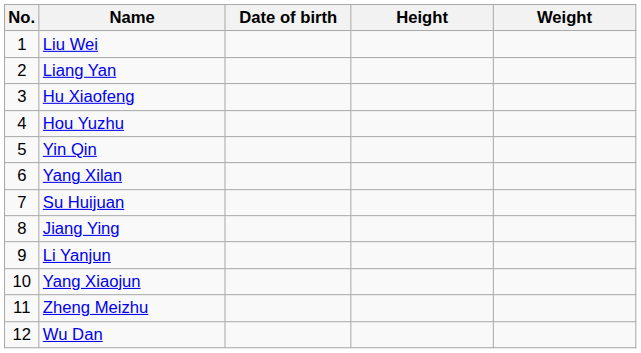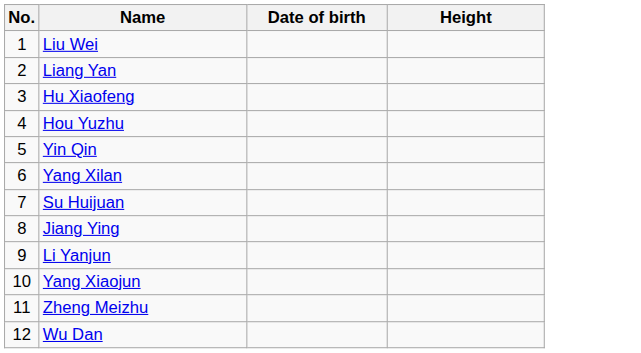 <table class=wikitable sortable style=text-align:center;>
 <tr>
 <th>No.</th>
 <th style=width:12em>Name</th>
 <th style=width:8em>Date of birth</th>
 <th style=width:9em>Height</th>
-<th style=width:9em>Weight</th>
 </tr>
 <tr>
 <td>1</td>
 <td align=left><a href='#'>Liu Wei</a></td>
-<td></td>
 <td></td>
 <td></td>
 </tr>
 <tr>
 <td>2</td>
 <td align=left><a href='#'>Liang Yan</a></td>
 <td></td>
 <td></td>
-<td></td>
 </tr>
 <tr>
 <td>3</td>
 <td align=left><a href='#'>Hu Xiaofeng</a></td>
-<td></td>
 <td></td>
 <td></td>
 </tr>
 <tr>
 <td>4</td>
 <td align=left><a href='#'>Hou Yuzhu</a></td>
 <td></td>
 <td></td>
-<td></td>
 </tr>
 <tr>
 <td>5</td>
 <td align=left><a href='#'>Yin Qin</a></td>
-<td></td>
 <td></td>
 <td></td>
 </tr>
 <tr>
 <td>6</td>
 <td align=left><a href='#'>Yang Xilan</a></td>
 <td></td>
 <td></td>
-<td></td>
 </tr>
 <tr>
 <td>7</td>
 <td align=left><a href='#'>Su Huijuan</a></td>
-<td></td>
 <td></td>
 <td></td>
 </tr>
 <tr>
 <td>8</td>
 <td align=left><a href='#'>Jiang Ying</a></td>
 <td></td>
 <td></td>
-<td></td>
 </tr>
 <tr>
 <td>9</td>
 <td align=left><a href='#'>Li Yanjun</a></td>
-<td></td>
 <td></td>
 <td></td>
 </tr>
 <tr>
 <td>10</td>
 <td align=left><a href='#'>Yang Xiaojun</a></td>
 <td></td>
 <td></td>
-<td></td>
 </tr>
 <tr>
 <td>11</td>
 <td align=left><a href='#'>Zheng Meizhu</a></td>
-<td></td>
 <td></td>
 <td></td>
 </tr>
 <tr>
 <td>12</td>
 <td align=left><a href='#'>Wu Dan</a></td>
 <td></td>
 <td></td>
-<td></td>
 </tr>
 </table>
